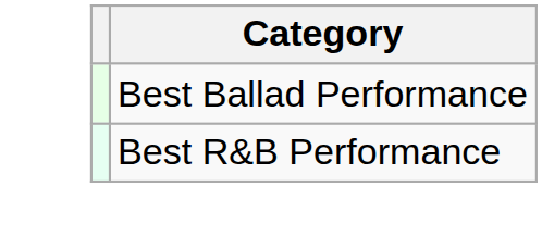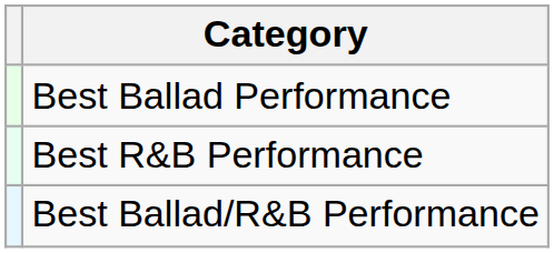 <table class="wikitable" style="float: right; margin: 0 0 1em 1em">
 <tr>
 <th></th>
 <th>Category</th>
 </tr>
 <tr>
 <td style="background:#E6FFE6;"></td>
 <td>Best Ballad Performance</td>
 </tr>
 <tr>
 <td style="background:#E6FFF2;"></td>
 <td>Best R&B Performance</td>
 </tr>
+<tr>
+<td style="background:#E6F7FF;"></td>
+<td>Best Ballad/R&B Performance</td>
+</tr>
 </table>
